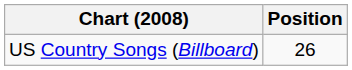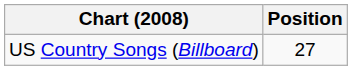 <table class="wikitable sortable">
 <tr>
 <th scope="col">Chart (2008)</th>
 <th scope="col">Position</th>
 </tr>
 <tr>
 <td>US <a href='#'>Country Songs</a> (<em><a href='#'>Billboard</a></em>)</td>
-<td align="center">26</td>
+<td align="center">27</td>
 </tr>
 </table>
